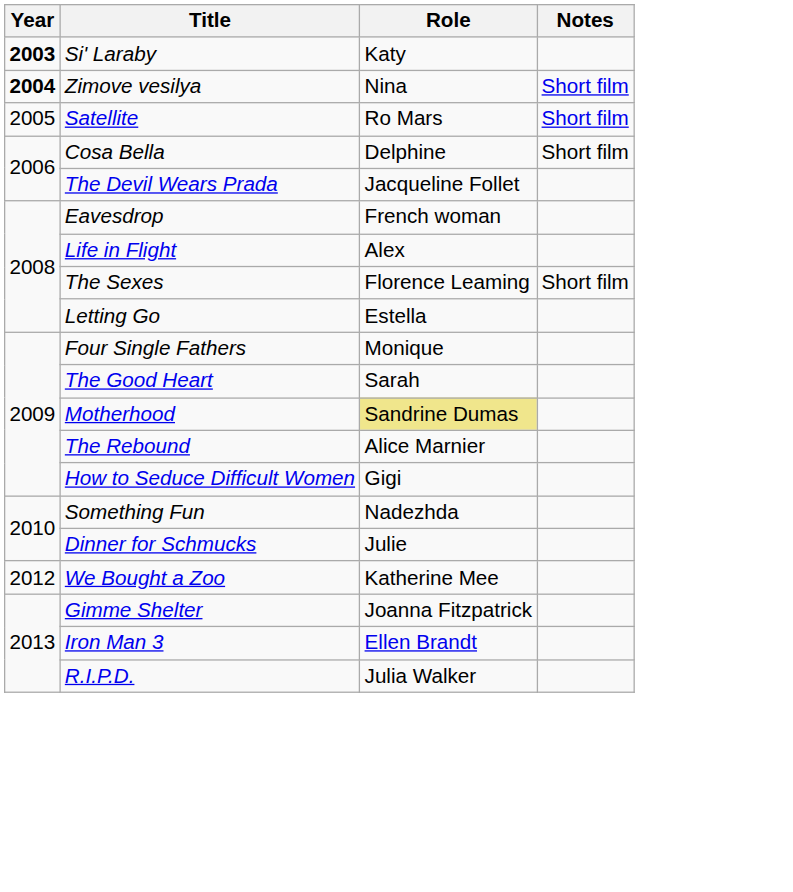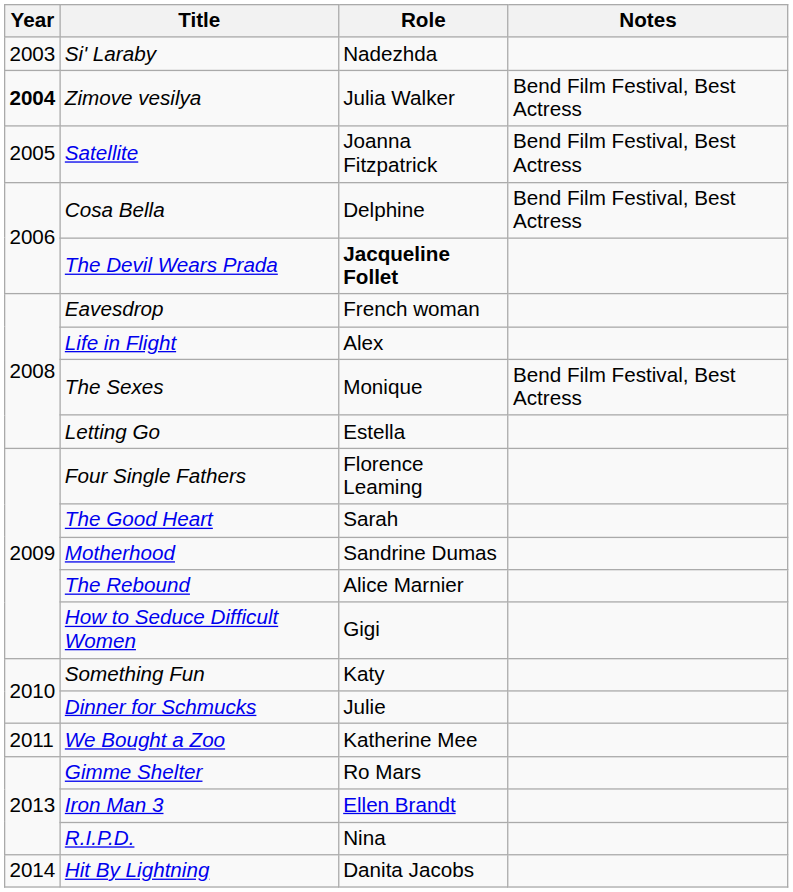 <table class="wikitable sortable plainrowheaders">
 <tr>
 <th scope="col">Year</th>
 <th scope="col">Title</th>
 <th scope="col">Role</th>
 <th scope="col" class="unsortable">Notes</th>
 </tr>
 <tr>
-<td><strong>2003</strong></td>
+<td>2003</td>
 <td><em>Si' Laraby</em></td>
-<td>Katy</td>
+<td>Nadezhda</td>
 <td></td>
 </tr>
 <tr>
 <td><strong>2004</strong></td>
 <td><em>Zimove vesilya</em></td>
-<td>Nina</td>
-<td><a href='#'>Short film</a></td>
+<td>Julia Walker</td>
+<td>Bend Film Festival, Best Actress</td>
 </tr>
 <tr>
 <td>2005</td>
 <td><em><a href='#'>Satellite</a></em></td>
-<td>Ro Mars</td>
-<td><a href='#'>Short film</a></td>
+<td>Joanna Fitzpatrick</td>
+<td>Bend Film Festival, Best Actress</td>
 </tr>
 <tr>
 <td rowspan="2">2006</td>
 <td><em>Cosa Bella</em></td>
 <td>Delphine</td>
-<td>Short film</td>
+<td>Bend Film Festival, Best Actress</td>
 </tr>
 <tr>
 <td><em><a href='#'>The Devil Wears Prada</a></em></td>
-<td>Jacqueline Follet</td>
+<td><strong>Jacqueline Follet</strong></td>
 <td></td>
 </tr>
 <tr>
 <td rowspan="4">2008</td>
 <td><em>Eavesdrop</em></td>
 <td>French woman</td>
 <td></td>
 </tr>
 <tr>
 <td><em><a href='#'>Life in Flight</a></em></td>
 <td>Alex</td>
 <td></td>
 </tr>
 <tr>
 <td><em>The Sexes</em></td>
-<td>Florence Leaming</td>
-<td>Short film</td>
+<td>Monique</td>
+<td>Bend Film Festival, Best Actress</td>
 </tr>
 <tr>
 <td><em>Letting Go</em></td>
 <td>Estella</td>
 <td></td>
 </tr>
 <tr>
 <td rowspan="5">2009</td>
 <td><em>Four Single Fathers</em></td>
-<td>Monique</td>
+<td>Florence Leaming</td>
 <td></td>
 </tr>
 <tr>
 <td><em><a href='#'>The Good Heart</a></em></td>
 <td>Sarah</td>
 <td></td>
 </tr>
 <tr>
 <td><em><a href='#'>Motherhood</a></em></td>
-<td style="background: khaki;">Sandrine Dumas</td>
+<td>Sandrine Dumas</td>
 <td></td>
 </tr>
 <tr>
 <td><em><a href='#'>The Rebound</a></em></td>
 <td>Alice Marnier</td>
 <td></td>
 </tr>
 <tr>
 <td><em><a href='#'>How to Seduce Difficult Women</a></em></td>
 <td>Gigi</td>
 <td></td>
 </tr>
 <tr>
 <td rowspan="2">2010</td>
 <td><em>Something Fun</em></td>
-<td>Nadezhda</td>
+<td>Katy</td>
 <td></td>
 </tr>
 <tr>
 <td><em><a href='#'>Dinner for Schmucks</a></em></td>
 <td>Julie</td>
 <td></td>
 </tr>
 <tr>
-<td>2012</td>
+<td>2011</td>
 <td><em><a href='#'>We Bought a Zoo</a></em></td>
 <td>Katherine Mee</td>
 <td></td>
 </tr>
 <tr>
 <td rowspan="3">2013</td>
 <td><em><a href='#'>Gimme Shelter</a></em></td>
-<td>Joanna Fitzpatrick</td>
+<td>Ro Mars</td>
 <td></td>
 </tr>
 <tr>
 <td><em> <a href='#'>Iron Man 3</a></em></td>
 <td><a href='#'>Ellen Brandt</a></td>
 <td></td>
 </tr>
 <tr>
 <td><em><a href='#'>R.I.P.D.</a></em></td>
-<td>Julia Walker</td>
+<td>Nina</td>
+<td></td>
+</tr>
+<tr>
+<td>2014</td>
+<td><em><a href='#'>Hit By Lightning</a></em></td>
+<td>Danita Jacobs</td>
 <td></td>
 </tr>
 </table>
